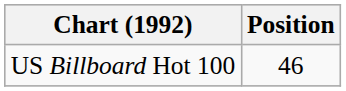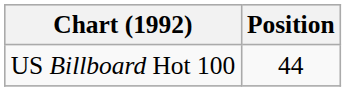 <table class="wikitable">
 <tr>
 <th>Chart (1992)</th>
 <th>Position</th>
 </tr>
 <tr>
 <td>US <em>Billboard</em> Hot 100</td>
-<td style="text-align:center;">46</td>
+<td style="text-align:center;">44</td>
 </tr>
 </table>
